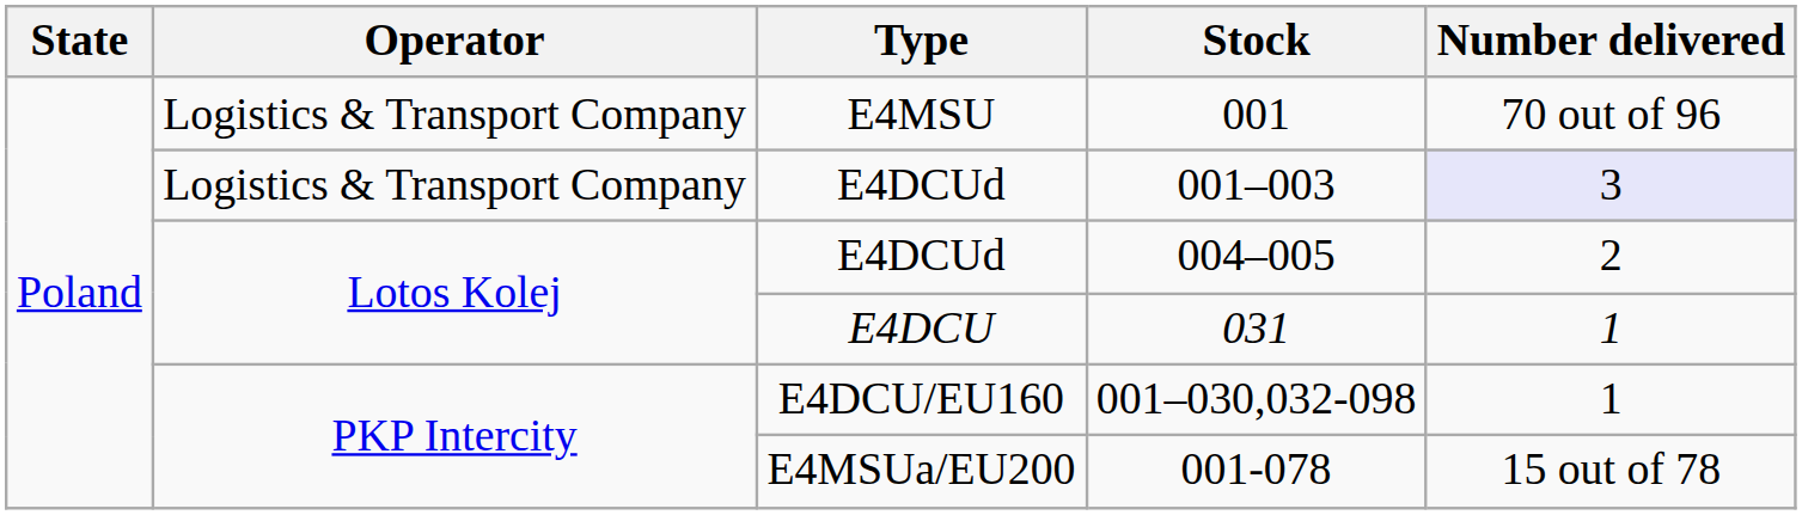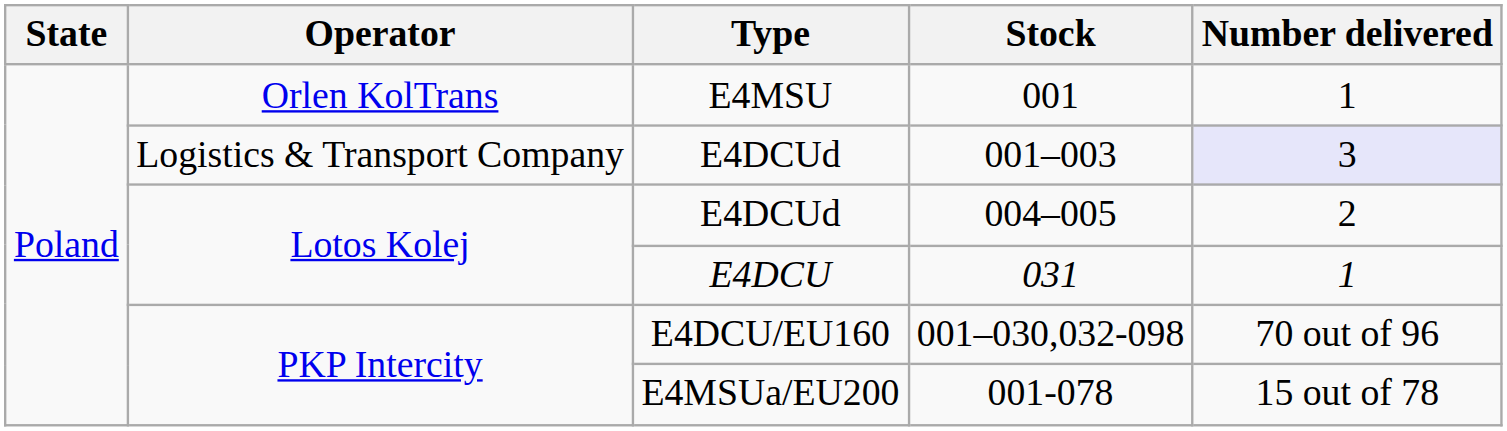 <table class="wikitable" style="text-align:center">
 <tr>
 <th>State</th>
 <th>Operator</th>
 <th>Type</th>
 <th>Stock </th>
 <th>Number delivered</th>
 </tr>
 <tr>
 <td rowspan="6"><a href='#'>Poland</a></td>
-<td>Logistics & Transport Company</td>
+<td><a href='#'>Orlen KolTrans</a></td>
 <td>E4MSU</td>
 <td>001</td>
-<td>70 out of 96</td>
+<td>1</td>
 </tr>
 <tr>
 <td>Logistics & Transport Company</td>
 <td>E4DCUd</td>
 <td>001–003</td>
 <td style="background: lavender;">3</td>
 </tr>
 <tr>
 <td rowspan="2"><a href='#'>Lotos Kolej</a></td>
 <td>E4DCUd</td>
 <td>004–005</td>
 <td>2</td>
 </tr>
 <tr style="font-style: italic">
 <td>E4DCU</td>
 <td>031</td>
 <td>1</td>
 </tr>
 <tr>
 <td rowspan="2"><a href='#'>PKP Intercity</a></td>
 <td>E4DCU/EU160</td>
 <td>001–030,032-098</td>
-<td>1</td>
+<td>70 out of 96</td>
 </tr>
 <tr>
 <td>E4MSUa/EU200</td>
 <td>001-078</td>
 <td>15 out of 78</td>
 </tr>
 </table>
